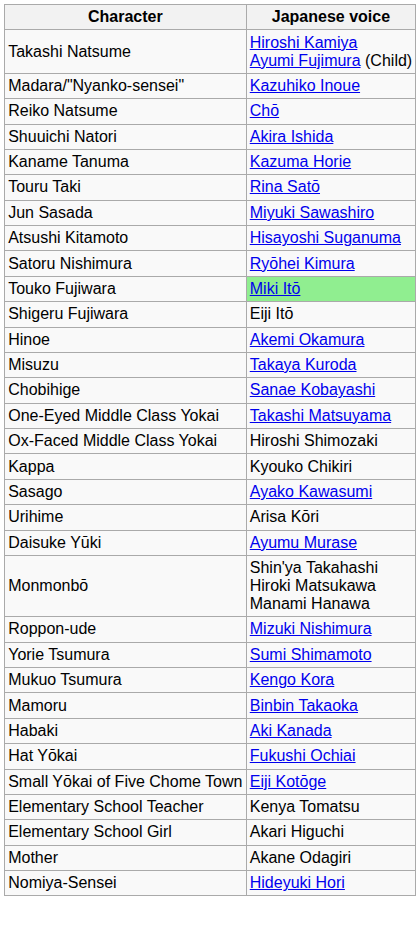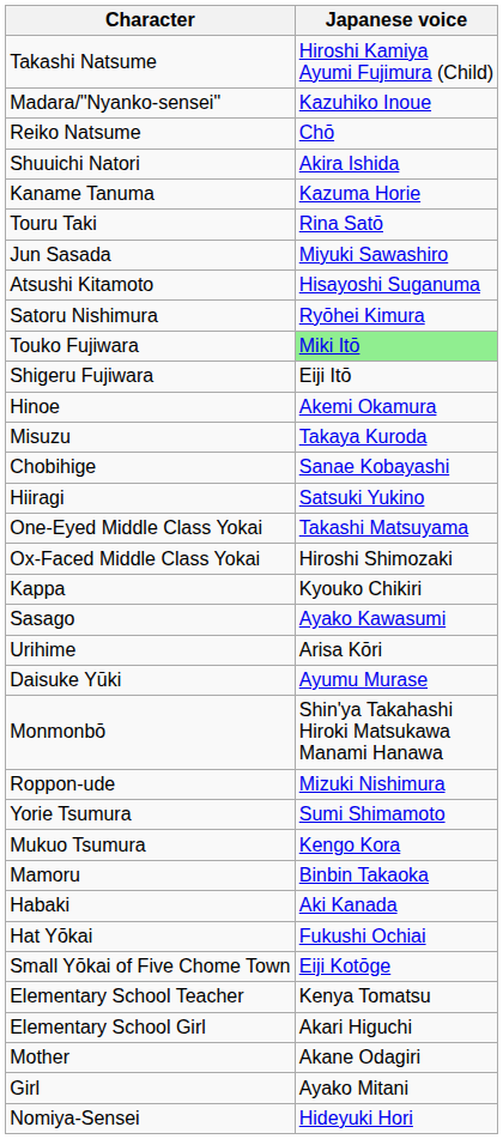 <table class="wikitable">
 <tr>
 <th>Character</th>
 <th>Japanese voice</th>
 </tr>
 <tr>
 <td>Takashi Natsume</td>
 <td><a href='#'>Hiroshi Kamiya</a><br><a href='#'>Ayumi Fujimura</a> (Child)</td>
 </tr>
 <tr>
 <td>Madara/"Nyanko-sensei"</td>
 <td><a href='#'>Kazuhiko Inoue</a></td>
 </tr>
 <tr>
 <td>Reiko Natsume</td>
 <td><a href='#'>Chō</a></td>
 </tr>
 <tr>
 <td>Shuuichi Natori</td>
 <td><a href='#'>Akira Ishida</a></td>
 </tr>
 <tr>
 <td>Kaname Tanuma</td>
 <td><a href='#'>Kazuma Horie</a></td>
 </tr>
 <tr>
 <td>Touru Taki</td>
 <td><a href='#'>Rina Satō</a></td>
 </tr>
 <tr>
 <td>Jun Sasada</td>
 <td><a href='#'>Miyuki Sawashiro</a></td>
 </tr>
 <tr>
 <td>Atsushi Kitamoto</td>
 <td><a href='#'>Hisayoshi Suganuma</a></td>
 </tr>
 <tr>
 <td>Satoru Nishimura</td>
 <td><a href='#'>Ryōhei Kimura</a></td>
 </tr>
 <tr>
 <td>Touko Fujiwara</td>
 <td style="background: lightgreen;"><a href='#'>Miki Itō</a></td>
 </tr>
 <tr>
 <td>Shigeru Fujiwara</td>
 <td>Eiji Itō</td>
 </tr>
 <tr>
 <td>Hinoe</td>
 <td><a href='#'>Akemi Okamura</a></td>
 </tr>
 <tr>
 <td>Misuzu</td>
 <td><a href='#'>Takaya Kuroda</a></td>
 </tr>
 <tr>
 <td>Chobihige</td>
 <td><a href='#'>Sanae Kobayashi</a></td>
+</tr>
+<tr>
+<td>Hiiragi</td>
+<td><a href='#'>Satsuki Yukino</a></td>
 </tr>
 <tr>
 <td>One-Eyed Middle Class Yokai</td>
 <td><a href='#'>Takashi Matsuyama</a></td>
 </tr>
 <tr>
 <td>Ox-Faced Middle Class Yokai</td>
 <td>Hiroshi Shimozaki</td>
 </tr>
 <tr>
 <td>Kappa</td>
 <td>Kyouko Chikiri</td>
 </tr>
 <tr>
 <td>Sasago</td>
 <td><a href='#'>Ayako Kawasumi</a></td>
 </tr>
 <tr>
 <td>Urihime</td>
 <td>Arisa Kōri</td>
 </tr>
 <tr>
 <td>Daisuke Yūki</td>
 <td><a href='#'>Ayumu Murase</a></td>
 </tr>
 <tr>
 <td>Monmonbō</td>
 <td>Shin'ya Takahashi<br>Hiroki Matsukawa<br>Manami Hanawa</td>
 </tr>
 <tr>
 <td>Roppon-ude</td>
 <td><a href='#'>Mizuki Nishimura</a></td>
 </tr>
 <tr>
 <td>Yorie Tsumura</td>
 <td><a href='#'>Sumi Shimamoto</a></td>
 </tr>
 <tr>
 <td>Mukuo Tsumura</td>
 <td><a href='#'>Kengo Kora</a></td>
 </tr>
 <tr>
 <td>Mamoru</td>
 <td><a href='#'>Binbin Takaoka</a></td>
 </tr>
 <tr>
 <td>Habaki</td>
 <td><a href='#'>Aki Kanada</a></td>
 </tr>
 <tr>
 <td>Hat Yōkai</td>
 <td><a href='#'>Fukushi Ochiai</a></td>
 </tr>
 <tr>
 <td>Small Yōkai of Five Chome Town</td>
 <td><a href='#'>Eiji Kotōge</a></td>
 </tr>
 <tr>
 <td>Elementary School Teacher</td>
 <td>Kenya Tomatsu</td>
 </tr>
 <tr>
 <td>Elementary School Girl</td>
 <td>Akari Higuchi</td>
 </tr>
 <tr>
 <td>Mother</td>
 <td>Akane Odagiri</td>
 </tr>
 <tr>
+<td>Girl</td>
+<td>Ayako Mitani</td>
+</tr>
+<tr>
 <td>Nomiya-Sensei</td>
 <td><a href='#'>Hideyuki Hori</a></td>
 </tr>
 </table>
